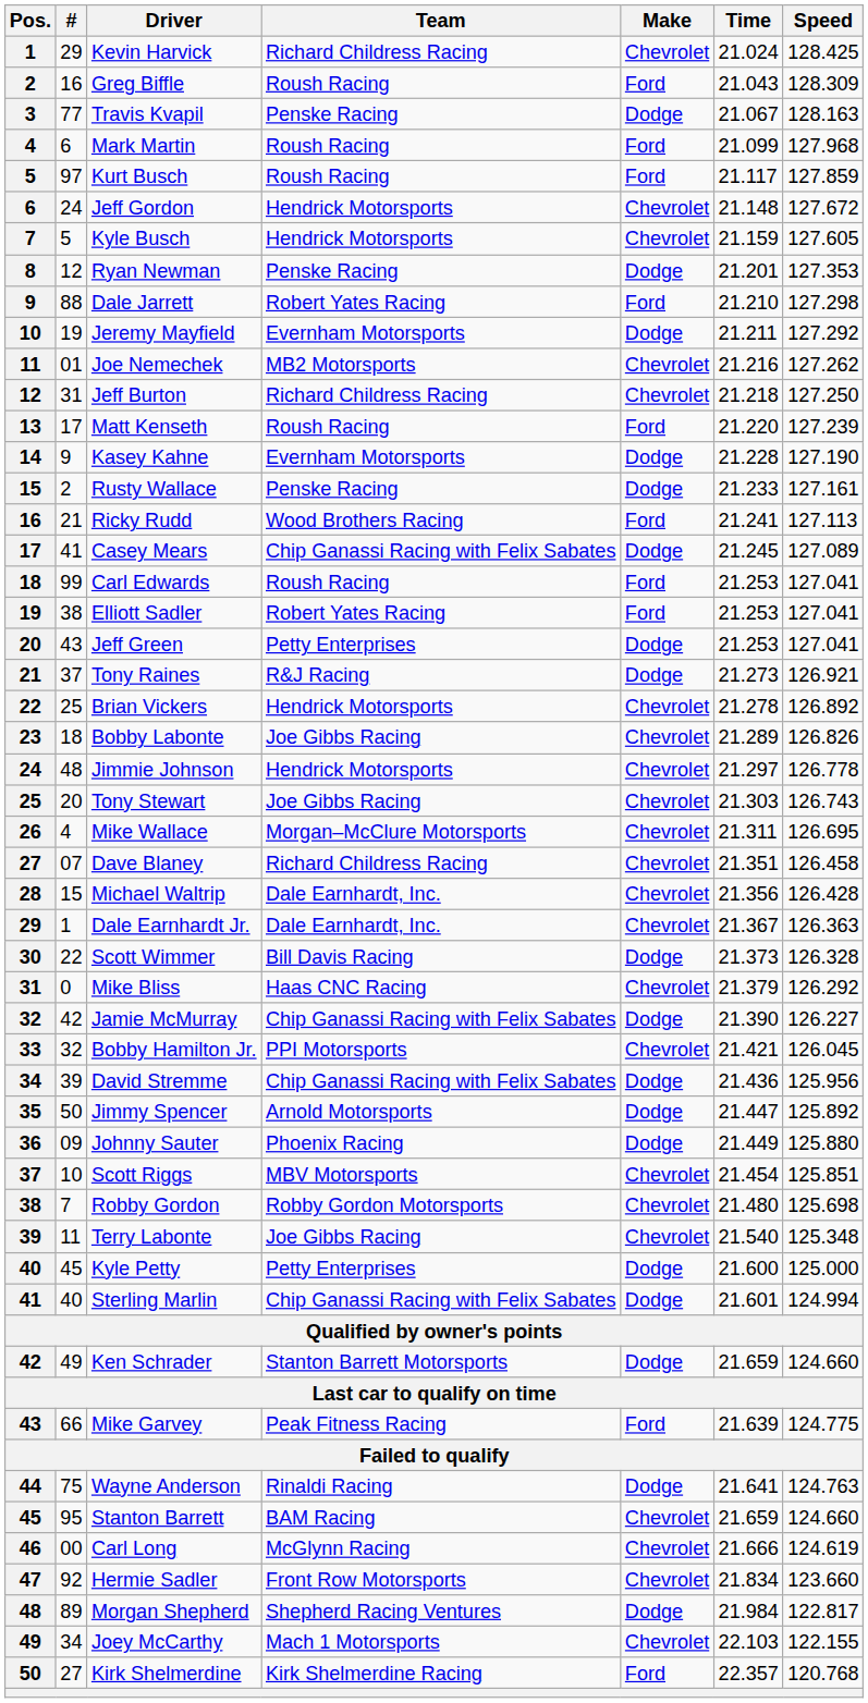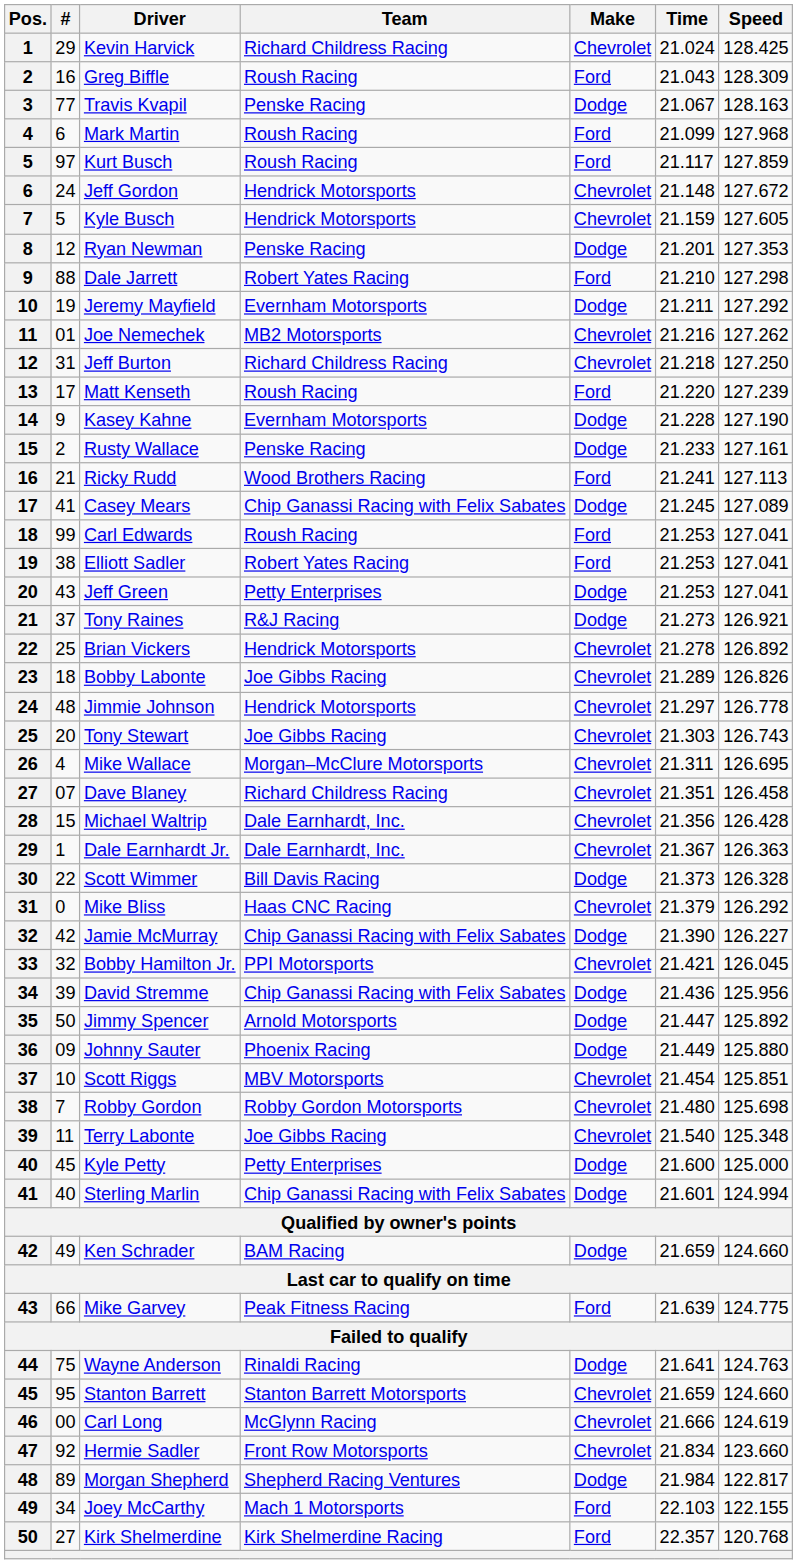 <table class="wikitable" style="font-size:95%">
 <tr>
 <th>Pos.</th>
 <th>#</th>
 <th>Driver</th>
 <th>Team</th>
 <th>Make</th>
 <th>Time</th>
 <th>Speed</th>
 </tr>
 <tr>
 <th>1</th>
 <td>29</td>
 <td><a href='#'>Kevin Harvick</a></td>
 <td><a href='#'>Richard Childress Racing</a></td>
 <td><a href='#'>Chevrolet</a></td>
 <td>21.024</td>
 <td>128.425</td>
 </tr>
 <tr>
 <th>2</th>
 <td>16</td>
 <td><a href='#'>Greg Biffle</a></td>
 <td><a href='#'>Roush Racing</a></td>
 <td><a href='#'>Ford</a></td>
 <td>21.043</td>
 <td>128.309</td>
 </tr>
 <tr>
 <th>3</th>
 <td>77</td>
 <td><a href='#'>Travis Kvapil</a></td>
 <td><a href='#'>Penske Racing</a></td>
 <td><a href='#'>Dodge</a></td>
 <td>21.067</td>
 <td>128.163</td>
 </tr>
 <tr>
 <th>4</th>
 <td>6</td>
 <td><a href='#'>Mark Martin</a></td>
 <td><a href='#'>Roush Racing</a></td>
 <td><a href='#'>Ford</a></td>
 <td>21.099</td>
 <td>127.968</td>
 </tr>
 <tr>
 <th>5</th>
 <td>97</td>
 <td><a href='#'>Kurt Busch</a></td>
 <td><a href='#'>Roush Racing</a></td>
 <td><a href='#'>Ford</a></td>
 <td>21.117</td>
 <td>127.859</td>
 </tr>
 <tr>
 <th>6</th>
 <td>24</td>
 <td><a href='#'>Jeff Gordon</a></td>
 <td><a href='#'>Hendrick Motorsports</a></td>
 <td><a href='#'>Chevrolet</a></td>
 <td>21.148</td>
 <td>127.672</td>
 </tr>
 <tr>
 <th>7</th>
 <td>5</td>
 <td><a href='#'>Kyle Busch</a></td>
 <td><a href='#'>Hendrick Motorsports</a></td>
 <td><a href='#'>Chevrolet</a></td>
 <td>21.159</td>
 <td>127.605</td>
 </tr>
 <tr>
 <th>8</th>
 <td>12</td>
 <td><a href='#'>Ryan Newman</a></td>
 <td><a href='#'>Penske Racing</a></td>
 <td><a href='#'>Dodge</a></td>
 <td>21.201</td>
 <td>127.353</td>
 </tr>
 <tr>
 <th>9</th>
 <td>88</td>
 <td><a href='#'>Dale Jarrett</a></td>
 <td><a href='#'>Robert Yates Racing</a></td>
 <td><a href='#'>Ford</a></td>
 <td>21.210</td>
 <td>127.298</td>
 </tr>
 <tr>
 <th>10</th>
 <td>19</td>
 <td><a href='#'>Jeremy Mayfield</a></td>
 <td><a href='#'>Evernham Motorsports</a></td>
 <td><a href='#'>Dodge</a></td>
 <td>21.211</td>
 <td>127.292</td>
 </tr>
 <tr>
 <th>11</th>
 <td>01</td>
 <td><a href='#'>Joe Nemechek</a></td>
 <td><a href='#'>MB2 Motorsports</a></td>
 <td><a href='#'>Chevrolet</a></td>
 <td>21.216</td>
 <td>127.262</td>
 </tr>
 <tr>
 <th>12</th>
 <td>31</td>
 <td><a href='#'>Jeff Burton</a></td>
 <td><a href='#'>Richard Childress Racing</a></td>
 <td><a href='#'>Chevrolet</a></td>
 <td>21.218</td>
 <td>127.250</td>
 </tr>
 <tr>
 <th>13</th>
 <td>17</td>
 <td><a href='#'>Matt Kenseth</a></td>
 <td><a href='#'>Roush Racing</a></td>
 <td><a href='#'>Ford</a></td>
 <td>21.220</td>
 <td>127.239</td>
 </tr>
 <tr>
 <th>14</th>
 <td>9</td>
 <td><a href='#'>Kasey Kahne</a></td>
 <td><a href='#'>Evernham Motorsports</a></td>
 <td><a href='#'>Dodge</a></td>
 <td>21.228</td>
 <td>127.190</td>
 </tr>
 <tr>
 <th>15</th>
 <td>2</td>
 <td><a href='#'>Rusty Wallace</a></td>
 <td><a href='#'>Penske Racing</a></td>
 <td><a href='#'>Dodge</a></td>
 <td>21.233</td>
 <td>127.161</td>
 </tr>
 <tr>
 <th>16</th>
 <td>21</td>
 <td><a href='#'>Ricky Rudd</a></td>
 <td><a href='#'>Wood Brothers Racing</a></td>
 <td><a href='#'>Ford</a></td>
 <td>21.241</td>
 <td>127.113</td>
 </tr>
 <tr>
 <th>17</th>
 <td>41</td>
 <td><a href='#'>Casey Mears</a></td>
 <td><a href='#'>Chip Ganassi Racing with Felix Sabates</a></td>
 <td><a href='#'>Dodge</a></td>
 <td>21.245</td>
 <td>127.089</td>
 </tr>
 <tr>
 <th>18</th>
 <td>99</td>
 <td><a href='#'>Carl Edwards</a></td>
 <td><a href='#'>Roush Racing</a></td>
 <td><a href='#'>Ford</a></td>
 <td>21.253</td>
 <td>127.041</td>
 </tr>
 <tr>
 <th>19</th>
 <td>38</td>
 <td><a href='#'>Elliott Sadler</a></td>
 <td><a href='#'>Robert Yates Racing</a></td>
 <td><a href='#'>Ford</a></td>
 <td>21.253</td>
 <td>127.041</td>
 </tr>
 <tr>
 <th>20</th>
 <td>43</td>
 <td><a href='#'>Jeff Green</a></td>
 <td><a href='#'>Petty Enterprises</a></td>
 <td><a href='#'>Dodge</a></td>
 <td>21.253</td>
 <td>127.041</td>
 </tr>
 <tr>
 <th>21</th>
 <td>37</td>
 <td><a href='#'>Tony Raines</a></td>
 <td><a href='#'>R&J Racing</a></td>
 <td><a href='#'>Dodge</a></td>
 <td>21.273</td>
 <td>126.921</td>
 </tr>
 <tr>
 <th>22</th>
 <td>25</td>
 <td><a href='#'>Brian Vickers</a></td>
 <td><a href='#'>Hendrick Motorsports</a></td>
 <td><a href='#'>Chevrolet</a></td>
 <td>21.278</td>
 <td>126.892</td>
 </tr>
 <tr>
 <th>23</th>
 <td>18</td>
 <td><a href='#'>Bobby Labonte</a></td>
 <td><a href='#'>Joe Gibbs Racing</a></td>
 <td><a href='#'>Chevrolet</a></td>
 <td>21.289</td>
 <td>126.826</td>
 </tr>
 <tr>
 <th>24</th>
 <td>48</td>
 <td><a href='#'>Jimmie Johnson</a></td>
 <td><a href='#'>Hendrick Motorsports</a></td>
 <td><a href='#'>Chevrolet</a></td>
 <td>21.297</td>
 <td>126.778</td>
 </tr>
 <tr>
 <th>25</th>
 <td>20</td>
 <td><a href='#'>Tony Stewart</a></td>
 <td><a href='#'>Joe Gibbs Racing</a></td>
 <td><a href='#'>Chevrolet</a></td>
 <td>21.303</td>
 <td>126.743</td>
 </tr>
 <tr>
 <th>26</th>
 <td>4</td>
 <td><a href='#'>Mike Wallace</a></td>
 <td><a href='#'>Morgan–McClure Motorsports</a></td>
 <td><a href='#'>Chevrolet</a></td>
 <td>21.311</td>
 <td>126.695</td>
 </tr>
 <tr>
 <th>27</th>
 <td>07</td>
 <td><a href='#'>Dave Blaney</a></td>
 <td><a href='#'>Richard Childress Racing</a></td>
 <td><a href='#'>Chevrolet</a></td>
 <td>21.351</td>
 <td>126.458</td>
 </tr>
 <tr>
 <th>28</th>
 <td>15</td>
 <td><a href='#'>Michael Waltrip</a></td>
 <td><a href='#'>Dale Earnhardt, Inc.</a></td>
 <td><a href='#'>Chevrolet</a></td>
 <td>21.356</td>
 <td>126.428</td>
 </tr>
 <tr>
 <th>29</th>
 <td>1</td>
 <td><a href='#'>Dale Earnhardt Jr.</a></td>
 <td><a href='#'>Dale Earnhardt, Inc.</a></td>
 <td><a href='#'>Chevrolet</a></td>
 <td>21.367</td>
 <td>126.363</td>
 </tr>
 <tr>
 <th>30</th>
 <td>22</td>
 <td><a href='#'>Scott Wimmer</a></td>
 <td><a href='#'>Bill Davis Racing</a></td>
 <td><a href='#'>Dodge</a></td>
 <td>21.373</td>
 <td>126.328</td>
 </tr>
 <tr>
 <th>31</th>
 <td>0</td>
 <td><a href='#'>Mike Bliss</a></td>
 <td><a href='#'>Haas CNC Racing</a></td>
 <td><a href='#'>Chevrolet</a></td>
 <td>21.379</td>
 <td>126.292</td>
 </tr>
 <tr>
 <th>32</th>
 <td>42</td>
 <td><a href='#'>Jamie McMurray</a></td>
 <td><a href='#'>Chip Ganassi Racing with Felix Sabates</a></td>
 <td><a href='#'>Dodge</a></td>
 <td>21.390</td>
 <td>126.227</td>
 </tr>
 <tr>
 <th>33</th>
 <td>32</td>
 <td><a href='#'>Bobby Hamilton Jr.</a></td>
 <td><a href='#'>PPI Motorsports</a></td>
 <td><a href='#'>Chevrolet</a></td>
 <td>21.421</td>
 <td>126.045</td>
 </tr>
 <tr>
 <th>34</th>
 <td>39</td>
 <td><a href='#'>David Stremme</a></td>
 <td><a href='#'>Chip Ganassi Racing with Felix Sabates</a></td>
 <td><a href='#'>Dodge</a></td>
 <td>21.436</td>
 <td>125.956</td>
 </tr>
 <tr>
 <th>35</th>
 <td>50</td>
 <td><a href='#'>Jimmy Spencer</a></td>
 <td><a href='#'>Arnold Motorsports</a></td>
 <td><a href='#'>Dodge</a></td>
 <td>21.447</td>
 <td>125.892</td>
 </tr>
 <tr>
 <th>36</th>
 <td>09</td>
 <td><a href='#'>Johnny Sauter</a></td>
 <td><a href='#'>Phoenix Racing</a></td>
 <td><a href='#'>Dodge</a></td>
 <td>21.449</td>
 <td>125.880</td>
 </tr>
 <tr>
 <th>37</th>
 <td>10</td>
 <td><a href='#'>Scott Riggs</a></td>
 <td><a href='#'>MBV Motorsports</a></td>
 <td><a href='#'>Chevrolet</a></td>
 <td>21.454</td>
 <td>125.851</td>
 </tr>
 <tr>
 <th>38</th>
 <td>7</td>
 <td><a href='#'>Robby Gordon</a></td>
 <td><a href='#'>Robby Gordon Motorsports</a></td>
 <td><a href='#'>Chevrolet</a></td>
 <td>21.480</td>
 <td>125.698</td>
 </tr>
 <tr>
 <th>39</th>
 <td>11</td>
 <td><a href='#'>Terry Labonte</a></td>
 <td><a href='#'>Joe Gibbs Racing</a></td>
 <td><a href='#'>Chevrolet</a></td>
 <td>21.540</td>
 <td>125.348</td>
 </tr>
 <tr>
 <th>40</th>
 <td>45</td>
 <td><a href='#'>Kyle Petty</a></td>
 <td><a href='#'>Petty Enterprises</a></td>
 <td><a href='#'>Dodge</a></td>
 <td>21.600</td>
 <td>125.000</td>
 </tr>
 <tr>
 <th>41</th>
 <td>40</td>
 <td><a href='#'>Sterling Marlin</a></td>
 <td><a href='#'>Chip Ganassi Racing with Felix Sabates</a></td>
 <td><a href='#'>Dodge</a></td>
 <td>21.601</td>
 <td>124.994</td>
 </tr>
 <tr>
 <th colspan="7">Qualified by owner's points</th>
 </tr>
 <tr>
 <th>42</th>
 <td>49</td>
 <td><a href='#'>Ken Schrader</a></td>
-<td><a href='#'>Stanton Barrett Motorsports</a></td>
+<td><a href='#'>BAM Racing</a></td>
 <td><a href='#'>Dodge</a></td>
 <td>21.659</td>
 <td>124.660</td>
 </tr>
 <tr>
 <th colspan="7">Last car to qualify on time</th>
 </tr>
 <tr>
 <th>43</th>
 <td>66</td>
 <td><a href='#'>Mike Garvey</a></td>
 <td><a href='#'>Peak Fitness Racing</a></td>
 <td><a href='#'>Ford</a></td>
 <td>21.639</td>
 <td>124.775</td>
 </tr>
 <tr>
 <th colspan="7">Failed to qualify</th>
 </tr>
 <tr>
 <th>44</th>
 <td>75</td>
 <td><a href='#'>Wayne Anderson</a></td>
 <td><a href='#'>Rinaldi Racing</a></td>
 <td><a href='#'>Dodge</a></td>
 <td>21.641</td>
 <td>124.763</td>
 </tr>
 <tr>
 <th>45</th>
 <td>95</td>
 <td><a href='#'>Stanton Barrett</a></td>
-<td><a href='#'>BAM Racing</a></td>
+<td><a href='#'>Stanton Barrett Motorsports</a></td>
 <td><a href='#'>Chevrolet</a></td>
 <td>21.659</td>
 <td>124.660</td>
 </tr>
 <tr>
 <th>46</th>
 <td>00</td>
 <td><a href='#'>Carl Long</a></td>
 <td><a href='#'>McGlynn Racing</a></td>
 <td><a href='#'>Chevrolet</a></td>
 <td>21.666</td>
 <td>124.619</td>
 </tr>
 <tr>
 <th>47</th>
 <td>92</td>
 <td><a href='#'>Hermie Sadler</a></td>
 <td><a href='#'>Front Row Motorsports</a></td>
 <td><a href='#'>Chevrolet</a></td>
 <td>21.834</td>
 <td>123.660</td>
 </tr>
 <tr>
 <th>48</th>
 <td>89</td>
 <td><a href='#'>Morgan Shepherd</a></td>
 <td><a href='#'>Shepherd Racing Ventures</a></td>
 <td><a href='#'>Dodge</a></td>
 <td>21.984</td>
 <td>122.817</td>
 </tr>
 <tr>
 <th>49</th>
 <td>34</td>
 <td><a href='#'>Joey McCarthy</a></td>
 <td><a href='#'>Mach 1 Motorsports</a></td>
-<td><a href='#'>Chevrolet</a></td>
+<td><a href='#'>Ford</a></td>
 <td>22.103</td>
 <td>122.155</td>
 </tr>
 <tr>
 <th>50</th>
 <td>27</td>
 <td><a href='#'>Kirk Shelmerdine</a></td>
 <td><a href='#'>Kirk Shelmerdine Racing</a></td>
 <td><a href='#'>Ford</a></td>
 <td>22.357</td>
 <td>120.768</td>
 </tr>
 <tr>
 <th colspan="7"></th>
 </tr>
 </table>
